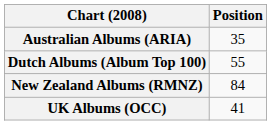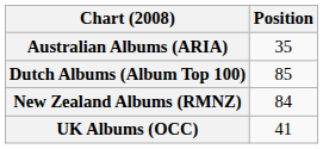 <table class="wikitable sortable plainrowheaders">
 <tr>
 <th scope="col">Chart (2008)</th>
 <th scope="col">Position</th>
 </tr>
 <tr>
 <th scope="row">Australian Albums (ARIA)</th>
 <td style="text-align:center;">35</td>
 </tr>
 <tr>
 <th scope="row">Dutch Albums (Album Top 100)</th>
-<td style="text-align:center;">55</td>
+<td style="text-align:center;">85</td>
 </tr>
 <tr>
 <th scope="row">New Zealand Albums (RMNZ)</th>
 <td style="text-align:center;">84</td>
 </tr>
 <tr>
 <th scope="row">UK Albums (OCC)</th>
 <td style="text-align:center;">41</td>
 </tr>
 </table>
